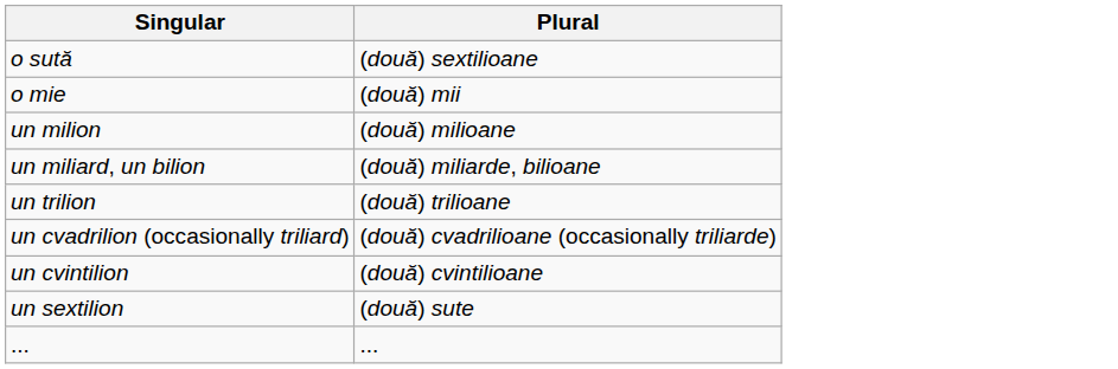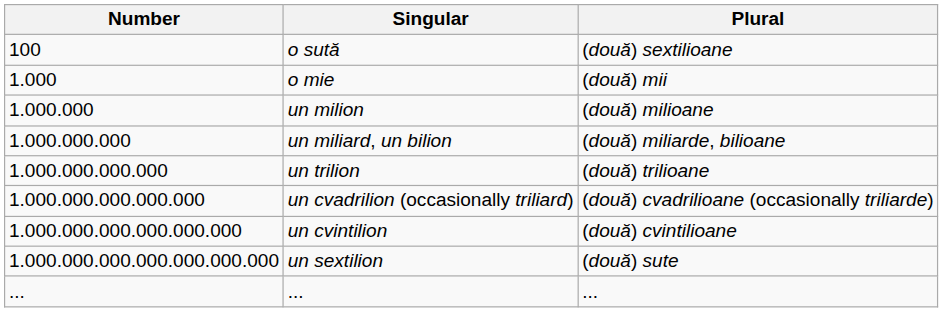 <table class="wikitable">
 <tr>
+<th>Number</th>
 <th>Singular</th>
 <th>Plural</th>
 </tr>
 <tr>
+<td>100</td>
 <td><em>o sută</em></td>
 <td>(<em>două</em>) <em>sextilioane</em></td>
 </tr>
 <tr>
+<td>1.000</td>
 <td><em>o mie</em></td>
 <td>(<em>două</em>) <em>mii</em></td>
 </tr>
 <tr>
+<td>1.000.000</td>
 <td><em>un milion</em></td>
 <td>(<em>două</em>) <em>milioane</em></td>
 </tr>
 <tr>
+<td>1.000.000.000</td>
 <td><em>un miliard</em>, <em>un bilion</em></td>
 <td>(<em>două</em>) <em>miliarde</em>, <em>bilioane</em></td>
 </tr>
 <tr>
+<td>1.000.000.000.000</td>
 <td><em>un trilion</em></td>
 <td>(<em>două</em>) <em>trilioane</em></td>
 </tr>
 <tr>
+<td>1.000.000.000.000.000</td>
 <td><em>un cvadrilion</em> (occasionally <em>triliard</em>)</td>
 <td>(<em>două</em>) <em>cvadrilioane</em> (occasionally <em>triliarde</em>)</td>
 </tr>
 <tr>
+<td>1.000.000.000.000.000.000</td>
 <td><em>un cvintilion</em></td>
 <td>(<em>două</em>) <em>cvintilioane</em></td>
 </tr>
 <tr>
+<td>1.000.000.000.000.000.000.000</td>
 <td><em>un sextilion</em></td>
 <td>(<em>două</em>) <em>sute</em></td>
 </tr>
 <tr>
 <td>...</td>
 <td>...</td>
+<td>...</td>
 </tr>
 </table>
